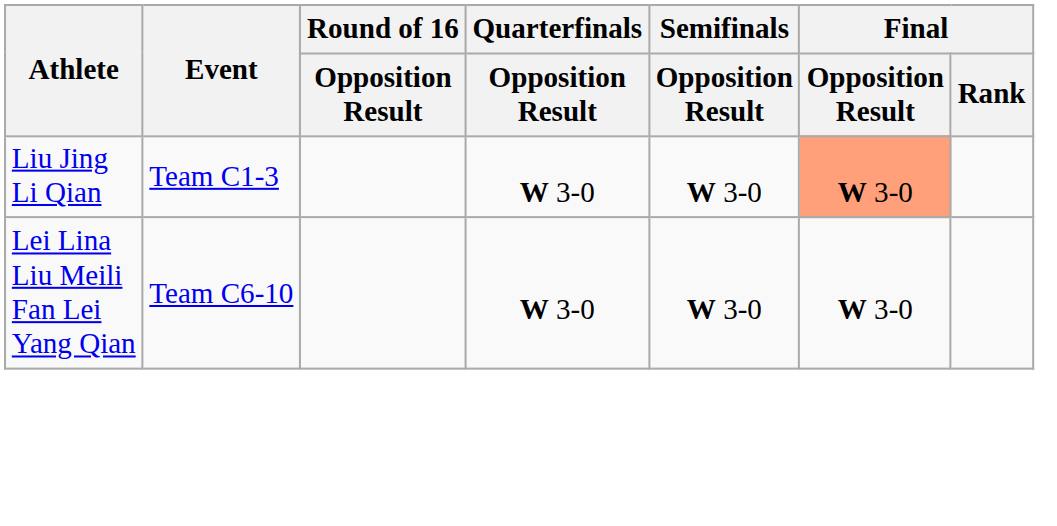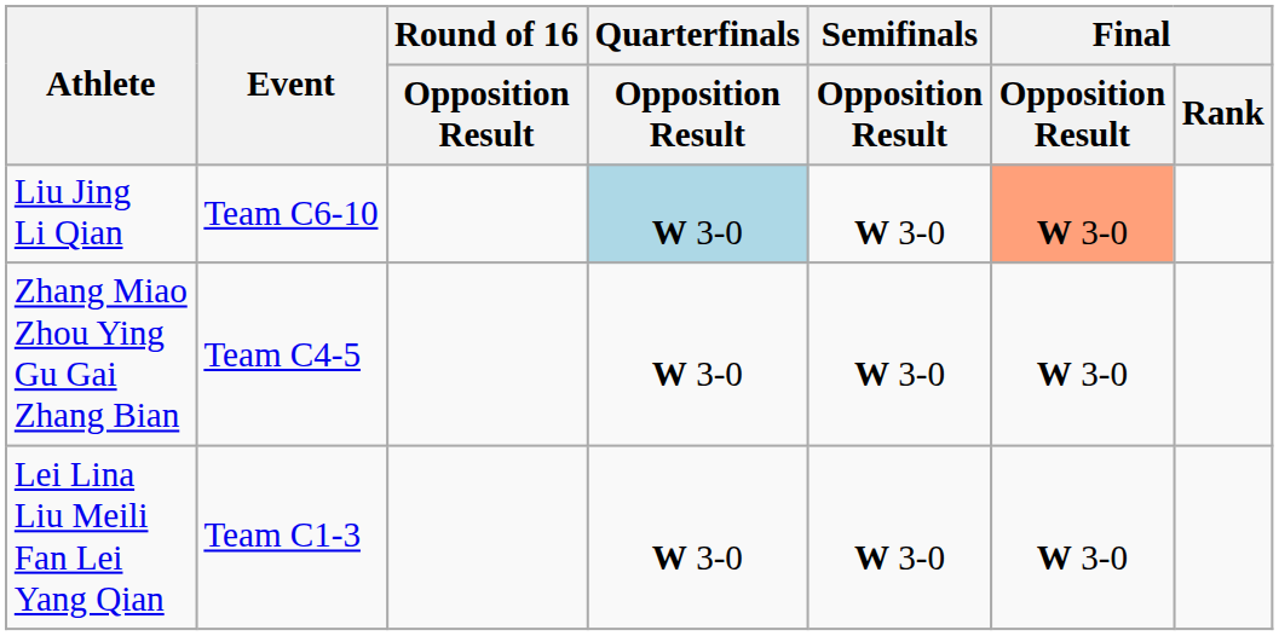 <table class=wikitable style="text-align: center; font-size:90%">
 <tr>
 <th rowspan="2">Athlete</th>
 <th rowspan="2">Event</th>
 <th>Round of 16</th>
 <th>Quarterfinals</th>
 <th>Semifinals</th>
 <th colspan="2">Final</th>
 </tr>
 <tr>
 <th>Opposition<br>Result</th>
 <th>Opposition<br>Result</th>
 <th>Opposition<br>Result</th>
 <th>Opposition<br>Result</th>
 <th>Rank</th>
 </tr>
 <tr>
 <td align=left><a href='#'>Liu Jing</a><br><a href='#'>Li Qian</a></td>
-<td align=left><a href='#'>Team C1-3</a></td>
+<td align=left><a href='#'>Team C6-10</a></td>
 <td></td>
-<td><br><strong>W</strong> 3-0</td>
+<td style="background: lightblue;"><br><strong>W</strong> 3-0</td>
 <td><br><strong>W</strong> 3-0</td>
 <td style="background: lightsalmon;"><br><strong>W</strong> 3-0</td>
 <td></td>
 </tr>
 <tr>
+<td align=left><a href='#'>Zhang Miao</a><br><a href='#'>Zhou Ying</a><br><a href='#'>Gu Gai</a><br><a href='#'>Zhang Bian</a></td>
+<td align=left><a href='#'>Team C4-5</a></td>
+<td></td>
+<td><br><strong>W</strong> 3-0</td>
+<td><br><strong>W</strong> 3-0</td>
+<td><br><strong>W</strong> 3-0</td>
+<td></td>
+</tr>
+<tr>
 <td align=left><a href='#'>Lei Lina</a><br><a href='#'>Liu Meili</a><br><a href='#'>Fan Lei</a><br><a href='#'>Yang Qian</a></td>
-<td align=left><a href='#'>Team C6-10</a></td>
+<td align=left><a href='#'>Team C1-3</a></td>
 <td></td>
 <td><br><strong>W</strong> 3-0</td>
 <td><br><strong>W</strong> 3-0</td>
 <td><br><strong>W</strong> 3-0</td>
 <td></td>
 </tr>
 </table>
